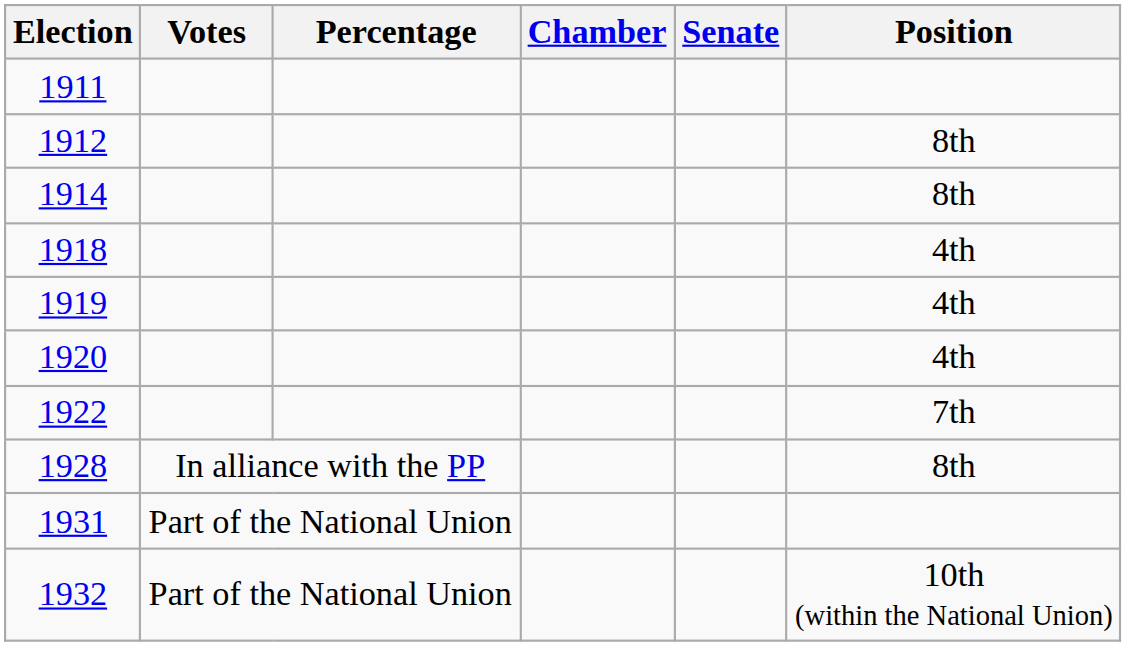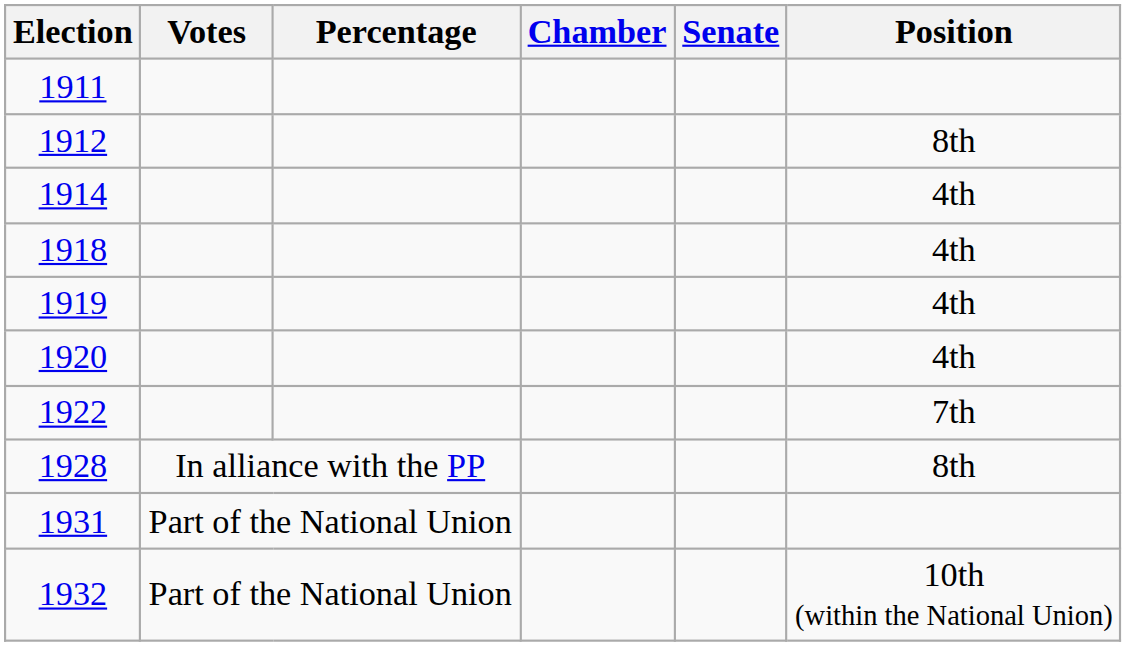 <table class=wikitable style=text-align:center>
 <tr>
 <th>Election</th>
 <th>Votes</th>
 <th>Percentage</th>
 <th><a href='#'>Chamber</a></th>
 <th><a href='#'>Senate</a></th>
 <th>Position</th>
 </tr>
 <tr>
 <td><a href='#'>1911</a></td>
 <td></td>
 <td></td>
 <td></td>
 <td></td>
 <td></td>
 </tr>
 <tr>
 <td><a href='#'>1912</a></td>
 <td></td>
 <td></td>
 <td></td>
 <td></td>
 <td>8th</td>
 </tr>
 <tr>
 <td><a href='#'>1914</a></td>
 <td></td>
 <td></td>
 <td></td>
 <td></td>
-<td>8th</td>
+<td>4th</td>
 </tr>
 <tr>
 <td><a href='#'>1918</a></td>
 <td></td>
 <td></td>
 <td></td>
 <td></td>
 <td>4th</td>
 </tr>
 <tr>
 <td><a href='#'>1919</a></td>
 <td></td>
 <td></td>
 <td></td>
 <td></td>
 <td>4th</td>
 </tr>
 <tr>
 <td><a href='#'>1920</a></td>
 <td></td>
 <td></td>
 <td></td>
 <td></td>
 <td>4th</td>
 </tr>
 <tr>
 <td><a href='#'>1922</a></td>
 <td></td>
 <td></td>
 <td></td>
 <td></td>
 <td>7th</td>
 </tr>
 <tr>
 <td><a href='#'>1928</a></td>
 <td colspan=2>In alliance with the <a href='#'>PP</a></td>
 <td></td>
 <td></td>
 <td>8th</td>
 </tr>
 <tr>
 <td><a href='#'>1931</a></td>
 <td colspan=2>Part of the National Union</td>
 <td></td>
 <td></td>
 <td></td>
 </tr>
 <tr>
 <td><a href='#'>1932</a></td>
 <td colspan=2>Part of the National Union</td>
 <td></td>
 <td></td>
 <td>10th<br><small>(within the National Union)</small></td>
 </tr>
 </table>
